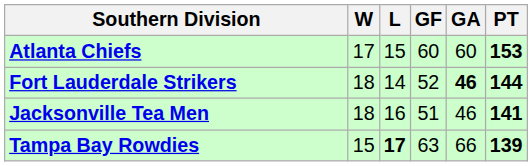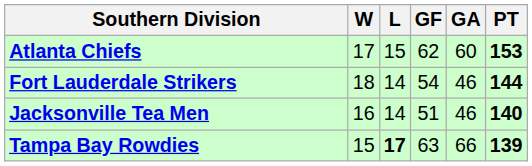 <table class="wikitable" style="text-align:center">
 <tr>
 <th style="width:17em">Southern Division</th>
 <th>W</th>
 <th>L</th>
 <th>GF</th>
 <th>GA</th>
 <th>PT</th>
 </tr>
 <tr align=center bgcolor=#ccffcc>
 <td align=left><strong><a href='#'>Atlanta Chiefs</a></strong></td>
 <td>17</td>
 <td>15</td>
-<td>60</td>
+<td>62</td>
 <td>60</td>
 <td><strong>153</strong></td>
 </tr>
 <tr align=center bgcolor=#ccffcc>
 <td align=left><strong><a href='#'>Fort Lauderdale Strikers</a></strong></td>
 <td>18</td>
 <td>14</td>
-<td>52</td>
-<td><strong>46</strong></td>
+<td>54</td>
+<td>46</td>
 <td><strong>144</strong></td>
 </tr>
 <tr align=center bgcolor=#ccffcc>
 <td align=left><strong><a href='#'>Jacksonville Tea Men</a></strong></td>
-<td>18</td>
 <td>16</td>
+<td>14</td>
 <td>51</td>
 <td>46</td>
-<td><strong>141</strong></td>
+<td><strong>140</strong></td>
 </tr>
 <tr align=center bgcolor=#ccffcc>
 <td align=left><strong><a href='#'>Tampa Bay Rowdies</a></strong></td>
 <td>15</td>
 <td><strong>17</strong></td>
 <td>63</td>
 <td>66</td>
 <td><strong>139</strong></td>
 </tr>
 </table>
